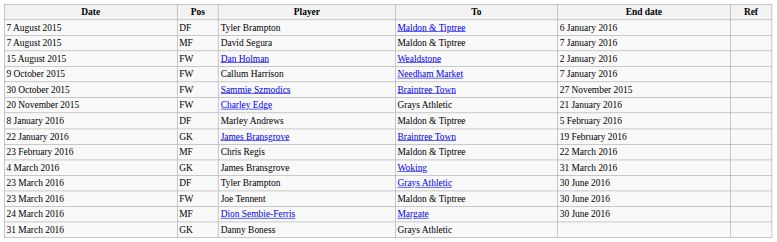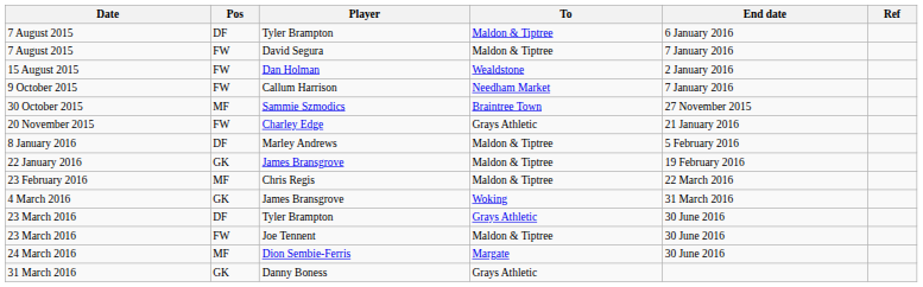 <table width=98% class="wikitable" style="text-align:center; font-size:95%; text-align:left">
 <tr>
 <th>Date</th>
 <th>Pos</th>
 <th>Player</th>
 <th>To</th>
 <th>End date</th>
 <th>Ref</th>
 </tr>
 <tr>
 <td>7 August 2015</td>
 <td>DF</td>
 <td> Tyler Brampton</td>
 <td> <a href='#'>Maldon & Tiptree</a></td>
 <td>6 January 2016</td>
 <td></td>
 </tr>
 <tr>
 <td>7 August 2015</td>
-<td>MF</td>
+<td>FW</td>
 <td> David Segura</td>
 <td> Maldon & Tiptree</td>
 <td>7 January 2016</td>
 <td></td>
 </tr>
 <tr>
 <td>15 August 2015</td>
 <td>FW</td>
 <td> <a href='#'>Dan Holman</a></td>
 <td> <a href='#'>Wealdstone</a></td>
 <td>2 January 2016</td>
 <td></td>
 </tr>
 <tr>
 <td>9 October 2015</td>
 <td>FW</td>
 <td> Callum Harrison</td>
 <td> <a href='#'>Needham Market</a></td>
 <td>7 January 2016</td>
 <td></td>
 </tr>
 <tr>
 <td>30 October 2015</td>
-<td>FW</td>
+<td>MF</td>
 <td> <a href='#'>Sammie Szmodics</a></td>
 <td> <a href='#'>Braintree Town</a></td>
 <td>27 November 2015</td>
 <td></td>
 </tr>
 <tr>
 <td>20 November 2015</td>
 <td>FW</td>
 <td> <a href='#'>Charley Edge</a></td>
 <td> Grays Athletic</td>
 <td>21 January 2016</td>
 <td></td>
 </tr>
 <tr>
 <td>8 January 2016</td>
 <td>DF</td>
 <td> Marley Andrews</td>
 <td> Maldon & Tiptree</td>
 <td>5 February 2016</td>
 <td></td>
 </tr>
 <tr>
 <td>22 January 2016</td>
 <td>GK</td>
 <td> <a href='#'>James Bransgrove</a></td>
-<td> <a href='#'>Braintree Town</a></td>
+<td> Maldon & Tiptree</td>
 <td>19 February 2016</td>
 <td></td>
 </tr>
 <tr>
 <td>23 February 2016</td>
 <td>MF</td>
 <td> Chris Regis</td>
 <td> Maldon & Tiptree</td>
 <td>22 March 2016</td>
 <td></td>
 </tr>
 <tr>
 <td>4 March 2016</td>
 <td>GK</td>
 <td> James Bransgrove</td>
 <td> <a href='#'>Woking</a></td>
 <td>31 March 2016</td>
 <td></td>
 </tr>
 <tr>
 <td>23 March 2016</td>
 <td>DF</td>
 <td> Tyler Brampton</td>
 <td> <a href='#'>Grays Athletic</a></td>
 <td>30 June 2016</td>
 <td></td>
 </tr>
 <tr>
 <td>23 March 2016</td>
 <td>FW</td>
 <td>Joe Tennent</td>
 <td> Maldon & Tiptree</td>
 <td>30 June 2016</td>
 <td></td>
 </tr>
 <tr>
 <td>24 March 2016</td>
 <td>MF</td>
 <td> <a href='#'>Dion Sembie-Ferris</a></td>
 <td> <a href='#'>Margate</a></td>
 <td>30 June 2016</td>
 <td></td>
 </tr>
 <tr>
 <td>31 March 2016</td>
 <td>GK</td>
 <td>Danny Boness</td>
 <td> Grays Athletic</td>
 <td></td>
 <td></td>
 </tr>
 </table>
